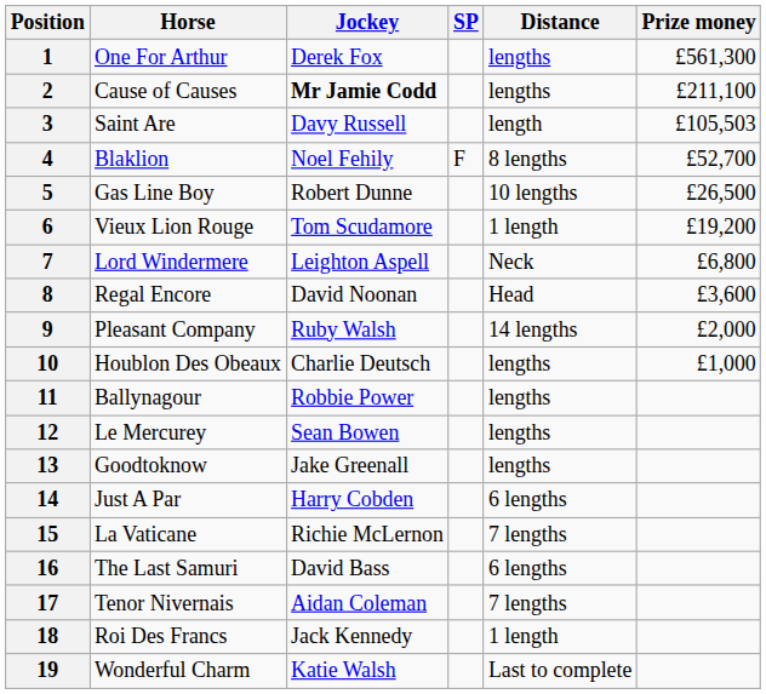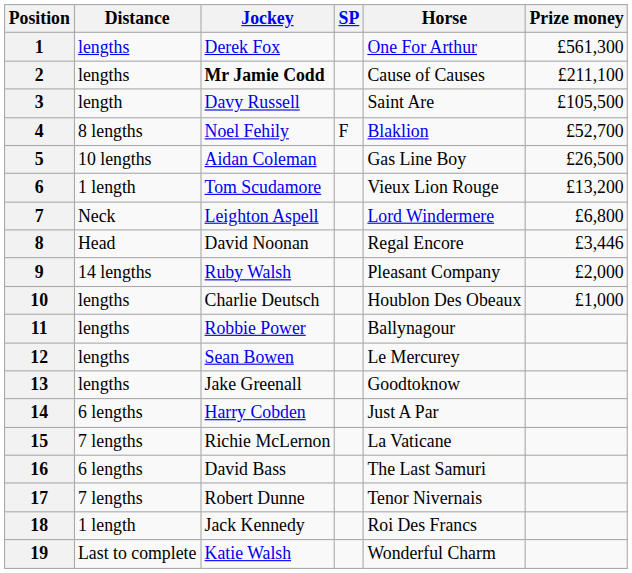 <table class="wikitable sortable">
 <tr>
 <th scope="col">Position</th>
-<th scope="col">Horse</th>
+<th scope="col">Distance</th>
 <th scope="col"><a href='#'>Jockey</a></th>
 <th scope="col"><a href='#'>SP</a></th>
-<th scope="col">Distance</th>
+<th scope="col">Horse</th>
 <th scope="col">Prize money</th>
 </tr>
 <tr>
 <th scope="row">1</th>
-<td><a href='#'>One For Arthur</a></td>
+<td> <a href='#'>lengths</a></td>
 <td><a href='#'>Derek Fox</a></td>
 <td></td>
-<td> <a href='#'>lengths</a></td>
+<td><a href='#'>One For Arthur</a></td>
 <td align=right>£561,300</td>
 </tr>
 <tr>
 <th scope="row">2</th>
-<td>Cause of Causes</td>
+<td> lengths</td>
 <td><strong>Mr Jamie Codd</strong></td>
 <td></td>
-<td> lengths</td>
+<td>Cause of Causes</td>
 <td align=right>£211,100</td>
 </tr>
 <tr>
 <th scope="row">3</th>
-<td>Saint Are</td>
+<td> length</td>
 <td><a href='#'>Davy Russell</a></td>
 <td></td>
-<td> length</td>
-<td align=right>£105,503</td>
+<td>Saint Are</td>
+<td align=right>£105,500</td>
 </tr>
 <tr>
 <th scope="row">4</th>
-<td><a href='#'>Blaklion</a></td>
+<td>8 lengths</td>
 <td><a href='#'>Noel Fehily</a></td>
 <td> F</td>
-<td>8 lengths</td>
+<td><a href='#'>Blaklion</a></td>
 <td align=right>£52,700</td>
 </tr>
 <tr>
 <th scope="row">5</th>
+<td>10 lengths</td>
+<td><a href='#'>Aidan Coleman</a></td>
+<td></td>
 <td>Gas Line Boy</td>
-<td>Robert Dunne</td>
-<td></td>
-<td>10 lengths</td>
 <td align=right>£26,500</td>
 </tr>
 <tr>
 <th scope="row">6</th>
-<td>Vieux Lion Rouge</td>
+<td>1 length</td>
 <td><a href='#'>Tom Scudamore</a></td>
 <td></td>
-<td>1 length</td>
-<td align=right>£19,200</td>
+<td>Vieux Lion Rouge</td>
+<td align=right>£13,200</td>
 </tr>
 <tr>
 <th scope="row">7</th>
-<td><a href='#'>Lord Windermere</a></td>
+<td>Neck</td>
 <td><a href='#'>Leighton Aspell</a></td>
 <td></td>
-<td>Neck</td>
+<td><a href='#'>Lord Windermere</a></td>
 <td align=right>£6,800</td>
 </tr>
 <tr>
 <th scope="row">8</th>
-<td>Regal Encore</td>
+<td>Head</td>
 <td>David Noonan</td>
 <td></td>
-<td>Head</td>
-<td align=right>£3,600</td>
+<td>Regal Encore</td>
+<td align=right>£3,446</td>
 </tr>
 <tr>
 <th scope="row">9</th>
-<td>Pleasant Company</td>
+<td>14 lengths</td>
 <td><a href='#'>Ruby Walsh</a></td>
 <td></td>
-<td>14 lengths</td>
+<td>Pleasant Company</td>
 <td align=right>£2,000</td>
 </tr>
 <tr>
 <th scope="row">10</th>
-<td>Houblon Des Obeaux</td>
+<td> lengths</td>
 <td>Charlie Deutsch</td>
 <td></td>
-<td> lengths</td>
+<td>Houblon Des Obeaux</td>
 <td align=right>£1,000</td>
 </tr>
 <tr>
 <th scope="row">11</th>
-<td>Ballynagour</td>
+<td> lengths</td>
 <td><a href='#'>Robbie Power</a></td>
 <td></td>
-<td> lengths</td>
+<td>Ballynagour</td>
 <td></td>
 </tr>
 <tr>
 <th scope="row">12</th>
-<td>Le Mercurey</td>
+<td> lengths</td>
 <td><a href='#'>Sean Bowen</a></td>
 <td></td>
-<td> lengths</td>
+<td>Le Mercurey</td>
 <td></td>
 </tr>
 <tr>
 <th scope="row">13</th>
-<td>Goodtoknow</td>
+<td> lengths</td>
 <td>Jake Greenall</td>
 <td></td>
-<td> lengths</td>
+<td>Goodtoknow</td>
 <td></td>
 </tr>
 <tr>
 <th scope="row">14</th>
-<td>Just A Par</td>
+<td>6 lengths</td>
 <td><a href='#'>Harry Cobden</a></td>
 <td></td>
-<td>6 lengths</td>
+<td>Just A Par</td>
 <td></td>
 </tr>
 <tr>
 <th scope="row">15</th>
-<td>La Vaticane</td>
+<td>7 lengths</td>
 <td>Richie McLernon</td>
 <td></td>
-<td>7 lengths</td>
+<td>La Vaticane</td>
 <td></td>
 </tr>
 <tr>
 <th scope="row">16</th>
-<td>The Last Samuri</td>
+<td>6 lengths</td>
 <td>David Bass</td>
 <td></td>
-<td>6 lengths</td>
+<td>The Last Samuri</td>
 <td></td>
 </tr>
 <tr>
 <th scope="row">17</th>
+<td>7 lengths</td>
+<td>Robert Dunne</td>
+<td></td>
 <td>Tenor Nivernais</td>
-<td><a href='#'>Aidan Coleman</a></td>
-<td></td>
-<td>7 lengths</td>
 <td></td>
 </tr>
 <tr>
 <th scope="row">18</th>
-<td>Roi Des Francs</td>
+<td>1 length</td>
 <td>Jack Kennedy</td>
 <td></td>
-<td>1 length</td>
+<td>Roi Des Francs</td>
 <td></td>
 </tr>
 <tr>
 <th scope="row">19</th>
-<td>Wonderful Charm</td>
+<td>Last to complete</td>
 <td><a href='#'>Katie Walsh</a></td>
 <td></td>
-<td>Last to complete</td>
+<td>Wonderful Charm</td>
 <td></td>
 </tr>
 </table>
